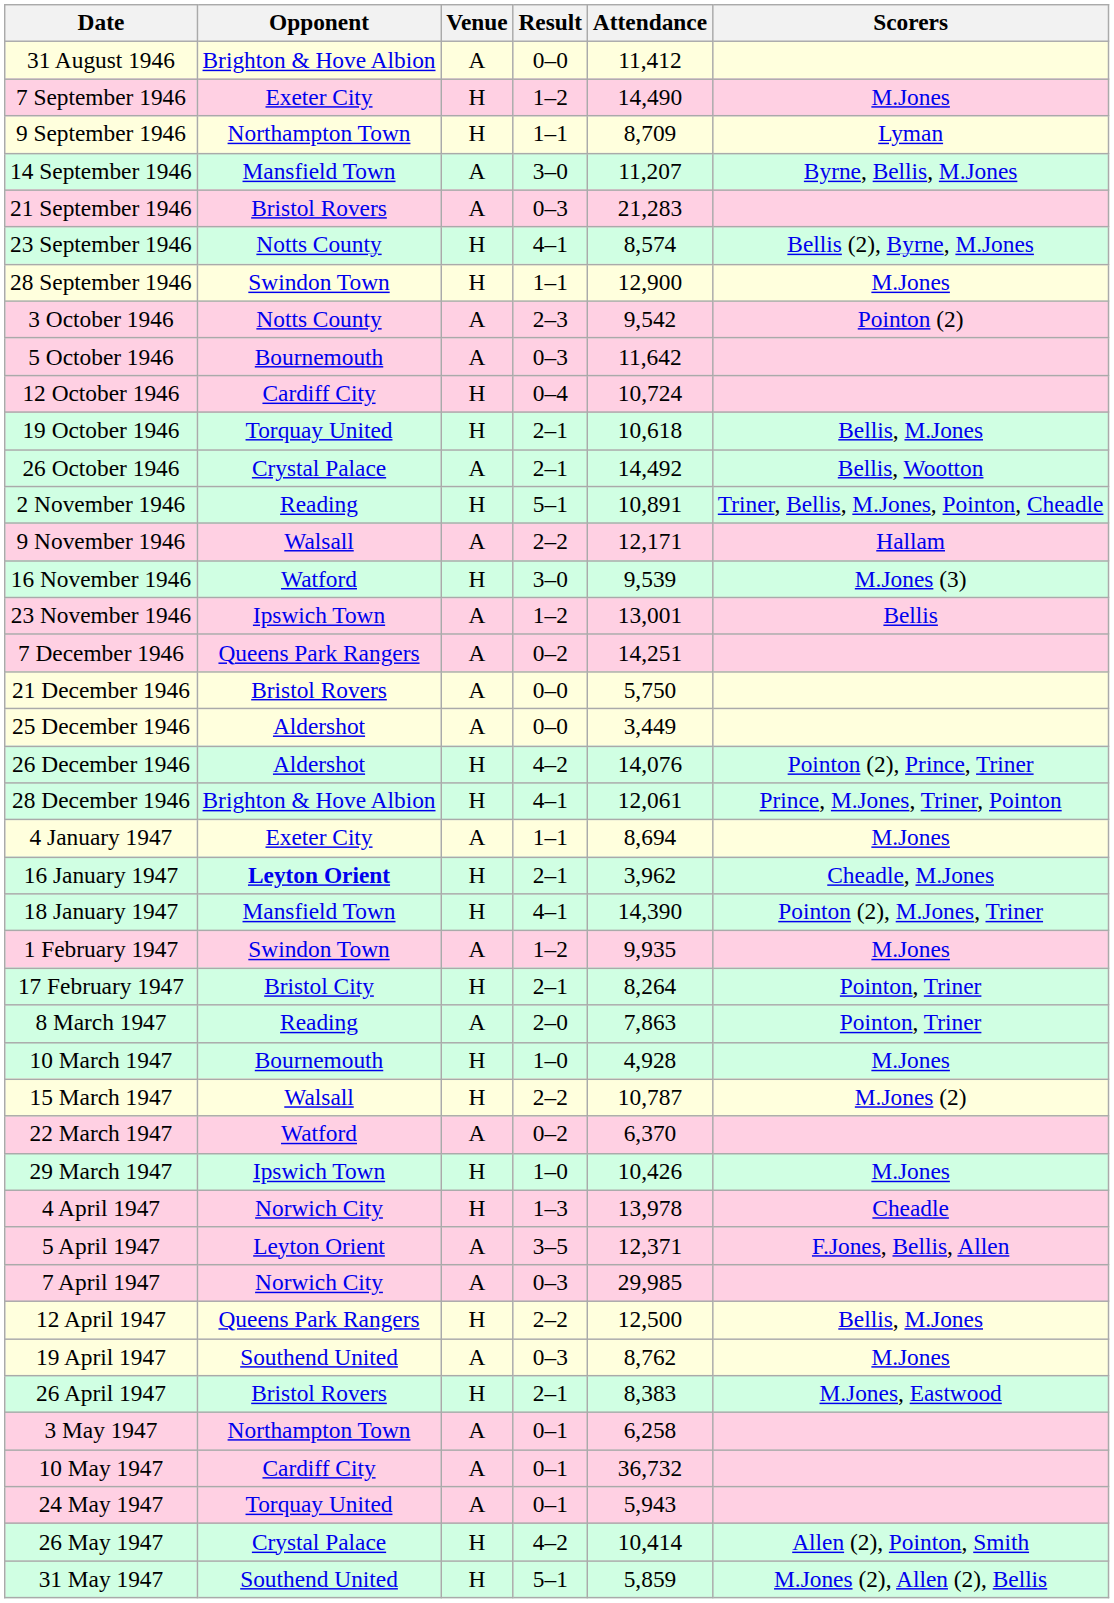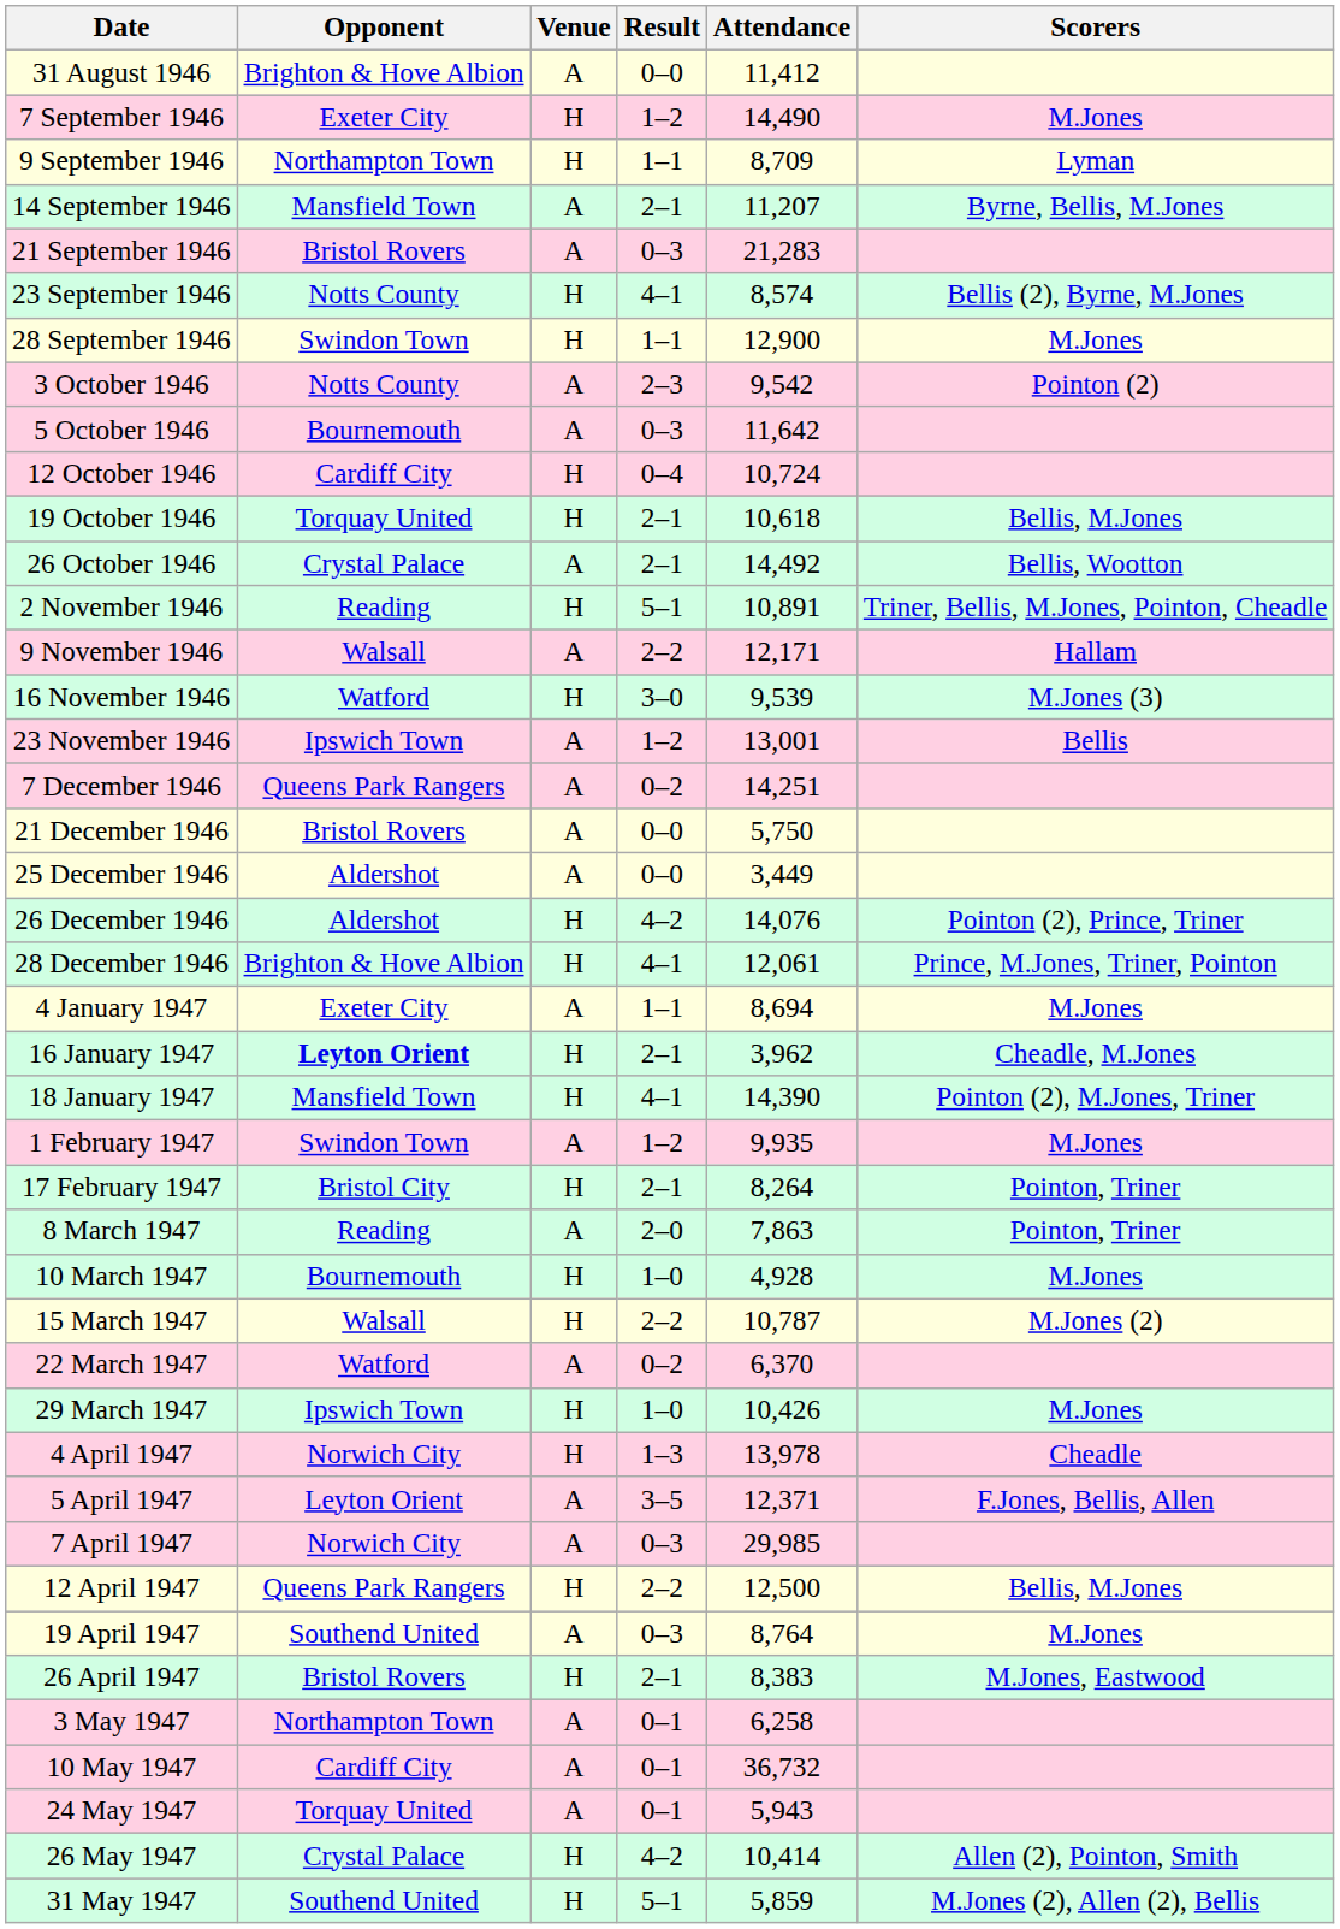 <table class="wikitable sortable" style="font-size:100%; text-align:center">
 <tr>
 <th>Date</th>
 <th>Opponent</th>
 <th>Venue</th>
 <th>Result</th>
 <th>Attendance</th>
 <th>Scorers</th>
 </tr>
 <tr style="background-color: #ffffdd;">
 <td>31 August 1946</td>
 <td><a href='#'>Brighton & Hove Albion</a></td>
 <td>A</td>
 <td>0–0</td>
 <td>11,412</td>
 <td></td>
 </tr>
 <tr style="background-color: #ffd0e3;">
 <td>7 September 1946</td>
 <td><a href='#'>Exeter City</a></td>
 <td>H</td>
 <td>1–2</td>
 <td>14,490</td>
 <td><a href='#'>M.Jones</a></td>
 </tr>
 <tr style="background-color: #ffffdd;">
 <td>9 September 1946</td>
 <td><a href='#'>Northampton Town</a></td>
 <td>H</td>
 <td>1–1</td>
 <td>8,709</td>
 <td><a href='#'>Lyman</a></td>
 </tr>
 <tr style="background-color: #d0ffe3;">
 <td>14 September 1946</td>
 <td><a href='#'>Mansfield Town</a></td>
 <td>A</td>
-<td>3–0</td>
+<td>2–1</td>
 <td>11,207</td>
 <td><a href='#'>Byrne</a>, <a href='#'>Bellis</a>, <a href='#'>M.Jones</a></td>
 </tr>
 <tr style="background-color: #ffd0e3;">
 <td>21 September 1946</td>
 <td><a href='#'>Bristol Rovers</a></td>
 <td>A</td>
 <td>0–3</td>
 <td>21,283</td>
 <td></td>
 </tr>
 <tr style="background-color: #d0ffe3;">
 <td>23 September 1946</td>
 <td><a href='#'>Notts County</a></td>
 <td>H</td>
 <td>4–1</td>
 <td>8,574</td>
 <td><a href='#'>Bellis</a> (2), <a href='#'>Byrne</a>, <a href='#'>M.Jones</a></td>
 </tr>
 <tr style="background-color: #ffffdd;">
 <td>28 September 1946</td>
 <td><a href='#'>Swindon Town</a></td>
 <td>H</td>
 <td>1–1</td>
 <td>12,900</td>
 <td><a href='#'>M.Jones</a></td>
 </tr>
 <tr style="background-color: #ffd0e3;">
 <td>3 October 1946</td>
 <td><a href='#'>Notts County</a></td>
 <td>A</td>
 <td>2–3</td>
 <td>9,542</td>
 <td><a href='#'>Pointon</a> (2)</td>
 </tr>
 <tr style="background-color: #ffd0e3;">
 <td>5 October 1946</td>
 <td><a href='#'>Bournemouth</a></td>
 <td>A</td>
 <td>0–3</td>
 <td>11,642</td>
 <td></td>
 </tr>
 <tr style="background-color: #ffd0e3;">
 <td>12 October 1946</td>
 <td><a href='#'>Cardiff City</a></td>
 <td>H</td>
 <td>0–4</td>
 <td>10,724</td>
 <td></td>
 </tr>
 <tr style="background-color: #d0ffe3;">
 <td>19 October 1946</td>
 <td><a href='#'>Torquay United</a></td>
 <td>H</td>
 <td>2–1</td>
 <td>10,618</td>
 <td><a href='#'>Bellis</a>, <a href='#'>M.Jones</a></td>
 </tr>
 <tr style="background-color: #d0ffe3;">
 <td>26 October 1946</td>
 <td><a href='#'>Crystal Palace</a></td>
 <td>A</td>
 <td>2–1</td>
 <td>14,492</td>
 <td><a href='#'>Bellis</a>, <a href='#'>Wootton</a></td>
 </tr>
 <tr style="background-color: #d0ffe3;">
 <td>2 November 1946</td>
 <td><a href='#'>Reading</a></td>
 <td>H</td>
 <td>5–1</td>
 <td>10,891</td>
 <td><a href='#'>Triner</a>, <a href='#'>Bellis</a>, <a href='#'>M.Jones</a>, <a href='#'>Pointon</a>, <a href='#'>Cheadle</a></td>
 </tr>
 <tr style="background-color: #ffd0e3;">
 <td>9 November 1946</td>
 <td><a href='#'>Walsall</a></td>
 <td>A</td>
 <td>2–2</td>
 <td>12,171</td>
 <td><a href='#'>Hallam</a></td>
 </tr>
 <tr style="background-color: #d0ffe3;">
 <td>16 November 1946</td>
 <td><a href='#'>Watford</a></td>
 <td>H</td>
 <td>3–0</td>
 <td>9,539</td>
 <td><a href='#'>M.Jones</a> (3)</td>
 </tr>
 <tr style="background-color: #ffd0e3;">
 <td>23 November 1946</td>
 <td><a href='#'>Ipswich Town</a></td>
 <td>A</td>
 <td>1–2</td>
 <td>13,001</td>
 <td><a href='#'>Bellis</a></td>
 </tr>
 <tr style="background-color: #ffd0e3;">
 <td>7 December 1946</td>
 <td><a href='#'>Queens Park Rangers</a></td>
 <td>A</td>
 <td>0–2</td>
 <td>14,251</td>
 <td></td>
 </tr>
 <tr style="background-color: #ffffdd;">
 <td>21 December 1946</td>
 <td><a href='#'>Bristol Rovers</a></td>
 <td>A</td>
 <td>0–0</td>
 <td>5,750</td>
 <td></td>
 </tr>
 <tr style="background-color: #ffffdd;">
 <td>25 December 1946</td>
 <td><a href='#'>Aldershot</a></td>
 <td>A</td>
 <td>0–0</td>
 <td>3,449</td>
 <td></td>
 </tr>
 <tr style="background-color: #d0ffe3;">
 <td>26 December 1946</td>
 <td><a href='#'>Aldershot</a></td>
 <td>H</td>
 <td>4–2</td>
 <td>14,076</td>
 <td><a href='#'>Pointon</a> (2), <a href='#'>Prince</a>, <a href='#'>Triner</a></td>
 </tr>
 <tr style="background-color: #d0ffe3;">
 <td>28 December 1946</td>
 <td><a href='#'>Brighton & Hove Albion</a></td>
 <td>H</td>
 <td>4–1</td>
 <td>12,061</td>
 <td><a href='#'>Prince</a>, <a href='#'>M.Jones</a>, <a href='#'>Triner</a>, <a href='#'>Pointon</a></td>
 </tr>
 <tr style="background-color: #ffffdd;">
 <td>4 January 1947</td>
 <td><a href='#'>Exeter City</a></td>
 <td>A</td>
 <td>1–1</td>
 <td>8,694</td>
 <td><a href='#'>M.Jones</a></td>
 </tr>
 <tr style="background-color: #d0ffe3;">
 <td>16 January 1947</td>
 <td><strong><a href='#'>Leyton Orient</a></strong></td>
 <td>H</td>
 <td>2–1</td>
 <td>3,962</td>
 <td><a href='#'>Cheadle</a>, <a href='#'>M.Jones</a></td>
 </tr>
 <tr style="background-color: #d0ffe3;">
 <td>18 January 1947</td>
 <td><a href='#'>Mansfield Town</a></td>
 <td>H</td>
 <td>4–1</td>
 <td>14,390</td>
 <td><a href='#'>Pointon</a> (2), <a href='#'>M.Jones</a>, <a href='#'>Triner</a></td>
 </tr>
 <tr style="background-color: #ffd0e3;">
 <td>1 February 1947</td>
 <td><a href='#'>Swindon Town</a></td>
 <td>A</td>
 <td>1–2</td>
 <td>9,935</td>
 <td><a href='#'>M.Jones</a></td>
 </tr>
 <tr style="background-color: #d0ffe3;">
 <td>17 February 1947</td>
 <td><a href='#'>Bristol City</a></td>
 <td>H</td>
 <td>2–1</td>
 <td>8,264</td>
 <td><a href='#'>Pointon</a>, <a href='#'>Triner</a></td>
 </tr>
 <tr style="background-color: #d0ffe3;">
 <td>8 March 1947</td>
 <td><a href='#'>Reading</a></td>
 <td>A</td>
 <td>2–0</td>
 <td>7,863</td>
 <td><a href='#'>Pointon</a>, <a href='#'>Triner</a></td>
 </tr>
 <tr style="background-color: #d0ffe3;">
 <td>10 March 1947</td>
 <td><a href='#'>Bournemouth</a></td>
 <td>H</td>
 <td>1–0</td>
 <td>4,928</td>
 <td><a href='#'>M.Jones</a></td>
 </tr>
 <tr style="background-color: #ffffdd;">
 <td>15 March 1947</td>
 <td><a href='#'>Walsall</a></td>
 <td>H</td>
 <td>2–2</td>
 <td>10,787</td>
 <td><a href='#'>M.Jones</a> (2)</td>
 </tr>
 <tr style="background-color: #ffd0e3;">
 <td>22 March 1947</td>
 <td><a href='#'>Watford</a></td>
 <td>A</td>
 <td>0–2</td>
 <td>6,370</td>
 <td></td>
 </tr>
 <tr style="background-color: #d0ffe3;">
 <td>29 March 1947</td>
 <td><a href='#'>Ipswich Town</a></td>
 <td>H</td>
 <td>1–0</td>
 <td>10,426</td>
 <td><a href='#'>M.Jones</a></td>
 </tr>
 <tr style="background-color: #ffd0e3;">
 <td>4 April 1947</td>
 <td><a href='#'>Norwich City</a></td>
 <td>H</td>
 <td>1–3</td>
 <td>13,978</td>
 <td><a href='#'>Cheadle</a></td>
 </tr>
 <tr style="background-color: #ffd0e3;">
 <td>5 April 1947</td>
 <td><a href='#'>Leyton Orient</a></td>
 <td>A</td>
 <td>3–5</td>
 <td>12,371</td>
 <td><a href='#'>F.Jones</a>, <a href='#'>Bellis</a>, <a href='#'>Allen</a></td>
 </tr>
 <tr style="background-color: #ffd0e3;">
 <td>7 April 1947</td>
 <td><a href='#'>Norwich City</a></td>
 <td>A</td>
 <td>0–3</td>
 <td>29,985</td>
 <td></td>
 </tr>
 <tr style="background-color: #ffffdd;">
 <td>12 April 1947</td>
 <td><a href='#'>Queens Park Rangers</a></td>
 <td>H</td>
 <td>2–2</td>
 <td>12,500</td>
 <td><a href='#'>Bellis</a>, <a href='#'>M.Jones</a></td>
 </tr>
 <tr style="background-color: #ffffdd;">
 <td>19 April 1947</td>
 <td><a href='#'>Southend United</a></td>
 <td>A</td>
 <td>0–3</td>
-<td>8,762</td>
+<td>8,764</td>
 <td><a href='#'>M.Jones</a></td>
 </tr>
 <tr style="background-color: #d0ffe3;">
 <td>26 April 1947</td>
 <td><a href='#'>Bristol Rovers</a></td>
 <td>H</td>
 <td>2–1</td>
 <td>8,383</td>
 <td><a href='#'>M.Jones</a>, <a href='#'>Eastwood</a></td>
 </tr>
 <tr style="background-color: #ffd0e3;">
 <td>3 May 1947</td>
 <td><a href='#'>Northampton Town</a></td>
 <td>A</td>
 <td>0–1</td>
 <td>6,258</td>
 <td></td>
 </tr>
 <tr style="background-color: #ffd0e3;">
 <td>10 May 1947</td>
 <td><a href='#'>Cardiff City</a></td>
 <td>A</td>
 <td>0–1</td>
 <td>36,732</td>
 <td></td>
 </tr>
 <tr style="background-color: #ffd0e3;">
 <td>24 May 1947</td>
 <td><a href='#'>Torquay United</a></td>
 <td>A</td>
 <td>0–1</td>
 <td>5,943</td>
 <td></td>
 </tr>
 <tr style="background-color: #d0ffe3;">
 <td>26 May 1947</td>
 <td><a href='#'>Crystal Palace</a></td>
 <td>H</td>
 <td>4–2</td>
 <td>10,414</td>
 <td><a href='#'>Allen</a> (2), <a href='#'>Pointon</a>, <a href='#'>Smith</a></td>
 </tr>
 <tr style="background-color: #d0ffe3;">
 <td>31 May 1947</td>
 <td><a href='#'>Southend United</a></td>
 <td>H</td>
 <td>5–1</td>
 <td>5,859</td>
 <td><a href='#'>M.Jones</a> (2), <a href='#'>Allen</a> (2), <a href='#'>Bellis</a></td>
 </tr>
 </table>
